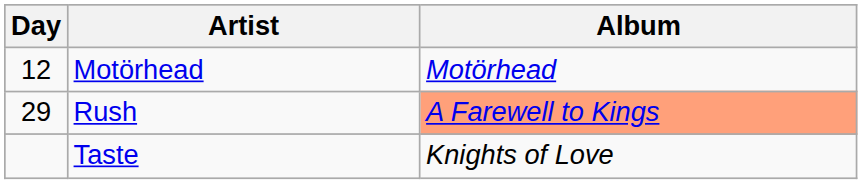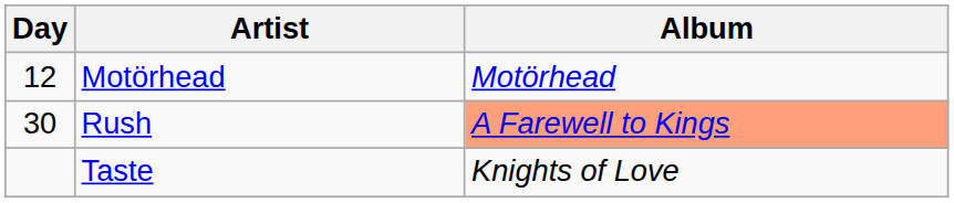 <table class="wikitable" border="1">
 <tr>
 <th>Day</th>
 <th width="200">Artist</th>
 <th width="250">Album</th>
 </tr>
 <tr>
 <td style="text-align:center;" rowspan="1">12</td>
 <td><a href='#'>Motörhead</a></td>
 <td><em><a href='#'>Motörhead</a></em></td>
 </tr>
 <tr>
-<td style="text-align:center;" rowspan="1">29</td>
+<td style="text-align:center;" rowspan="1">30</td>
 <td><a href='#'>Rush</a></td>
 <td style="background: lightsalmon;"><em><a href='#'>A Farewell to Kings</a></em></td>
 </tr>
 <tr>
 <td style="text-align:center;" rowspan="1"></td>
 <td><a href='#'>Taste</a></td>
 <td><em>Knights of Love</em></td>
 </tr>
 </table>
